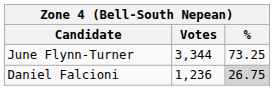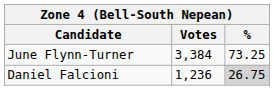 <table class="wikitable">
 <tr>
 <th colspan="3">Zone 4 (Bell-South Nepean)</th>
 </tr>
 <tr>
 <th style="width: 170px">Candidate</th>
 <th style="width: 50px">Votes</th>
 <th style="width: 40px">%</th>
 </tr>
 <tr>
 <td>June Flynn-Turner</td>
-<td>3,344</td>
+<td>3,384</td>
 <td>73.25</td>
 </tr>
 <tr>
 <td>Daniel Falcioni</td>
 <td>1,236</td>
 <td style="background: lightgrey;">26.75</td>
 </tr>
 </table>
